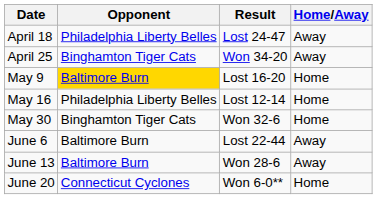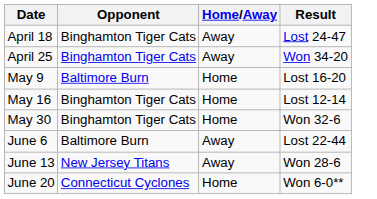 <table class="wikitable">
 <tr>
 <th>Date</th>
 <th>Opponent</th>
+<th><a href='#'>Home</a>/<a href='#'>Away</a></th>
 <th>Result</th>
-<th><a href='#'>Home</a>/<a href='#'>Away</a></th>
 </tr>
 <tr>
 <td>April 18</td>
-<td><a href='#'>Philadelphia Liberty Belles</a></td>
+<td>Binghamton Tiger Cats</td>
+<td>Away</td>
 <td><a href='#'>Lost</a> 24-47</td>
-<td>Away</td>
 </tr>
 <tr>
 <td>April 25</td>
 <td><a href='#'>Binghamton Tiger Cats</a></td>
+<td>Away</td>
 <td><a href='#'>Won</a> 34-20</td>
-<td>Away</td>
 </tr>
 <tr>
 <td>May 9</td>
-<td style="background: gold;"><a href='#'>Baltimore Burn</a></td>
+<td><a href='#'>Baltimore Burn</a></td>
+<td>Home</td>
 <td>Lost 16-20</td>
-<td>Home</td>
 </tr>
 <tr>
 <td>May 16</td>
-<td>Philadelphia Liberty Belles</td>
+<td>Binghamton Tiger Cats</td>
+<td>Home</td>
 <td>Lost 12-14</td>
-<td>Home</td>
 </tr>
 <tr>
 <td>May 30</td>
 <td>Binghamton Tiger Cats</td>
+<td>Home</td>
 <td>Won 32-6</td>
-<td>Home</td>
 </tr>
 <tr>
 <td>June 6</td>
 <td>Baltimore Burn</td>
+<td>Away</td>
 <td>Lost 22-44</td>
-<td>Away</td>
 </tr>
 <tr>
 <td>June 13</td>
-<td><a href='#'>Baltimore Burn</a></td>
+<td><a href='#'>New Jersey Titans</a></td>
+<td>Away</td>
 <td>Won 28-6</td>
-<td>Away</td>
 </tr>
 <tr>
 <td>June 20</td>
 <td><a href='#'>Connecticut Cyclones</a></td>
+<td>Home</td>
 <td>Won 6-0**</td>
-<td>Home</td>
 </tr>
 </table>
